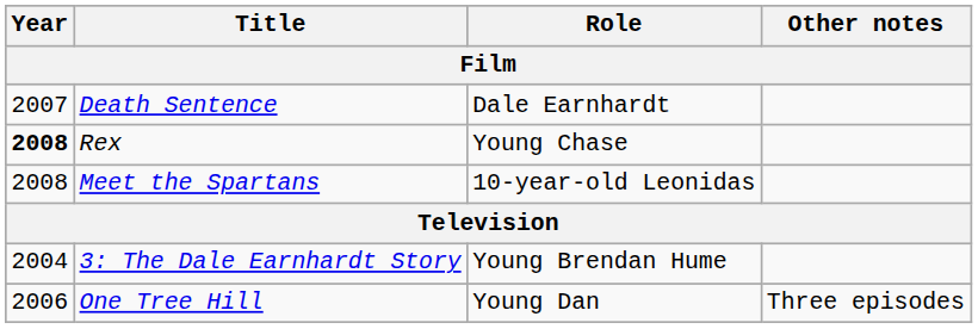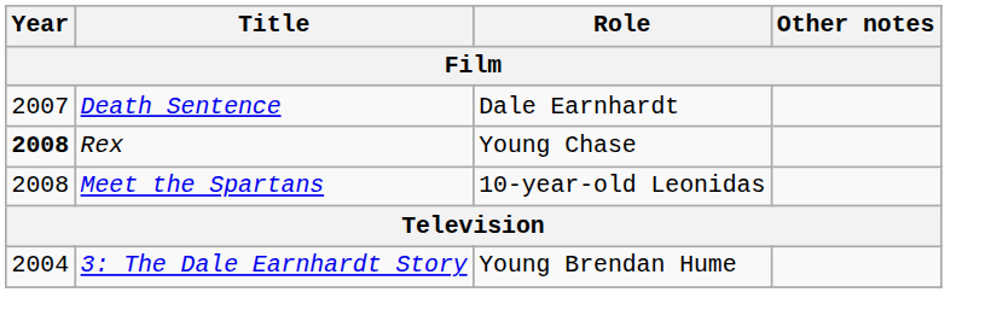 <table class="wikitable" style="font-size: 90%;">
 <tr>
 <th>Year</th>
 <th>Title</th>
 <th>Role</th>
 <th>Other notes</th>
 </tr>
 <tr>
 <th colspan="4">Film</th>
 </tr>
 <tr>
 <td>2007</td>
 <td><em><a href='#'>Death Sentence</a></em></td>
 <td>Dale Earnhardt</td>
 <td></td>
 </tr>
 <tr>
 <td><strong>2008</strong></td>
 <td><em>Rex</em></td>
 <td>Young Chase</td>
 <td></td>
 </tr>
 <tr>
 <td>2008</td>
 <td><em><a href='#'>Meet the Spartans</a></em></td>
 <td>10-year-old Leonidas</td>
 <td></td>
 </tr>
 <tr>
 <th colspan="4">Television</th>
 </tr>
 <tr>
 <td>2004</td>
 <td><em><a href='#'>3: The Dale Earnhardt Story</a></em></td>
 <td>Young Brendan Hume</td>
 <td></td>
 </tr>
-<tr>
-<td>2006</td>
-<td><em><a href='#'>One Tree Hill</a></em></td>
-<td>Young Dan</td>
-<td>Three episodes</td>
-</tr>
 </table>
